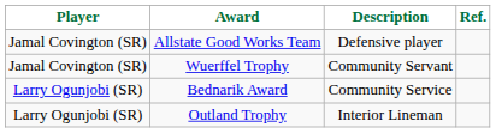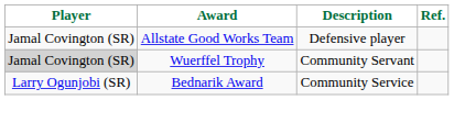 <table class="wikitable sortable sortable" style="text-align: center">
 <tr align=center>
 <th style="background: white; color: #00703C">Player</th>
 <th style="background: white; color: #00703C">Award</th>
 <th style="background: white; color: #00703C">Description</th>
 <th style="background: white; color: #00703C" class="unsortable">Ref.</th>
 </tr>
 <tr>
 <td>Jamal Covington (SR)</td>
 <td><a href='#'>Allstate Good Works Team</a></td>
 <td>Defensive player</td>
 <td></td>
 </tr>
 <tr>
-<td>Jamal Covington (SR)</td>
+<td style="background: lightgrey;">Jamal Covington (SR)</td>
 <td><a href='#'>Wuerffel Trophy</a></td>
 <td>Community Servant</td>
 <td></td>
 </tr>
 <tr>
 <td><a href='#'>Larry Ogunjobi</a> (SR)</td>
 <td><a href='#'>Bednarik Award</a></td>
 <td>Community Service</td>
 <td></td>
 </tr>
-<tr>
-<td>Larry Ogunjobi (SR)</td>
-<td><a href='#'>Outland Trophy</a></td>
-<td>Interior Lineman</td>
-<td></td>
-</tr>
 </table>
